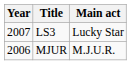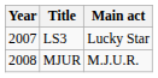 <table class="wikitable">
 <tr>
 <th>Year</th>
 <th>Title</th>
 <th>Main act</th>
 </tr>
 <tr>
 <td>2007</td>
 <td>LS3</td>
 <td>Lucky Star</td>
 </tr>
 <tr>
-<td>2006</td>
+<td>2008</td>
 <td>MJUR</td>
 <td>M.J.U.R.</td>
 </tr>
 </table>
